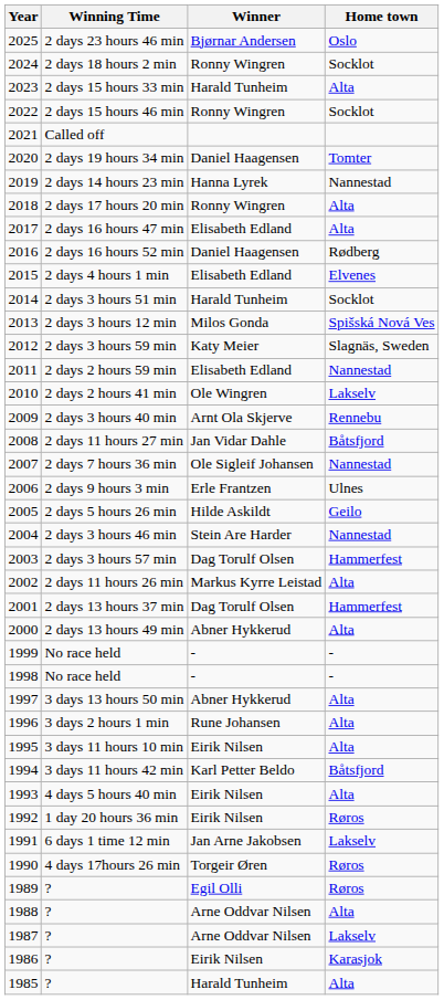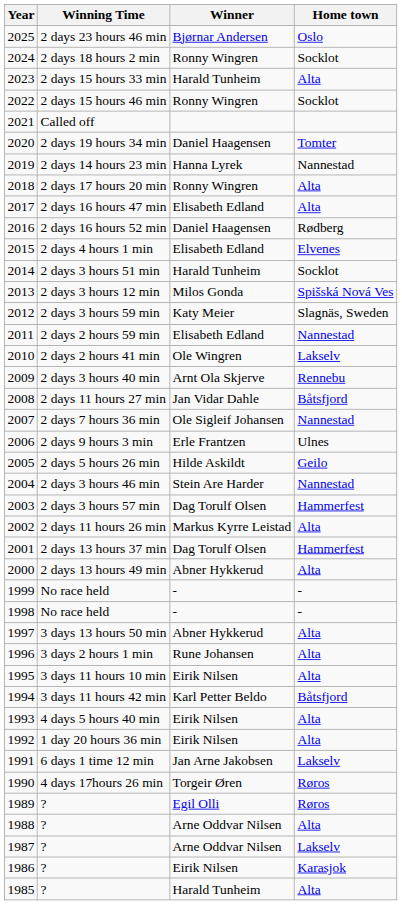 <table class="wikitable">
 <tr>
 <th>Year</th>
 <th>Winning Time</th>
 <th>Winner</th>
 <th>Home town</th>
 </tr>
 <tr>
 <td>2025</td>
 <td>2 days 23 hours 46 min</td>
 <td><a href='#'>Bjørnar Andersen</a></td>
 <td><a href='#'>Oslo</a></td>
 </tr>
 <tr>
 <td>2024</td>
 <td>2 days 18 hours 2 min</td>
 <td>Ronny Wingren</td>
 <td>Socklot</td>
 </tr>
 <tr>
 <td>2023</td>
 <td>2 days 15 hours 33 min</td>
 <td>Harald Tunheim</td>
 <td><a href='#'>Alta</a></td>
 </tr>
 <tr>
 <td>2022</td>
 <td>2 days 15 hours 46 min</td>
 <td>Ronny Wingren</td>
 <td>Socklot</td>
 </tr>
 <tr>
 <td>2021</td>
 <td>Called off</td>
 <td></td>
 <td></td>
 </tr>
 <tr>
 <td>2020</td>
 <td>2 days 19 hours 34 min</td>
 <td>Daniel Haagensen</td>
 <td><a href='#'>Tomter</a></td>
 </tr>
 <tr>
 <td>2019</td>
 <td>2 days 14 hours 23 min</td>
 <td>Hanna Lyrek</td>
 <td>Nannestad</td>
 </tr>
 <tr>
 <td>2018</td>
 <td>2 days 17 hours 20 min</td>
 <td>Ronny Wingren</td>
 <td><a href='#'>Alta</a></td>
 </tr>
 <tr>
 <td>2017</td>
 <td>2 days 16 hours 47 min</td>
 <td>Elisabeth Edland</td>
 <td><a href='#'>Alta</a></td>
 </tr>
 <tr>
 <td>2016</td>
 <td>2 days 16 hours 52 min</td>
 <td>Daniel Haagensen</td>
 <td>Rødberg</td>
 </tr>
 <tr>
 <td>2015</td>
 <td>2 days 4 hours 1 min</td>
 <td>Elisabeth Edland</td>
 <td><a href='#'>Elvenes</a></td>
 </tr>
 <tr>
 <td>2014</td>
 <td>2 days 3 hours 51 min</td>
 <td>Harald Tunheim</td>
 <td>Socklot</td>
 </tr>
 <tr>
 <td>2013</td>
 <td>2 days 3 hours 12 min</td>
 <td>Milos Gonda</td>
 <td><a href='#'>Spišská Nová Ves</a></td>
 </tr>
 <tr>
 <td>2012</td>
 <td>2 days 3 hours 59 min</td>
 <td>Katy Meier</td>
 <td>Slagnäs, Sweden</td>
 </tr>
 <tr>
 <td>2011</td>
 <td>2 days 2 hours 59 min</td>
 <td>Elisabeth Edland</td>
 <td><a href='#'>Nannestad</a></td>
 </tr>
 <tr>
 <td>2010</td>
 <td>2 days 2 hours 41 min</td>
 <td>Ole Wingren</td>
 <td><a href='#'>Lakselv</a></td>
 </tr>
 <tr>
 <td>2009</td>
 <td>2 days 3 hours 40 min</td>
 <td>Arnt Ola Skjerve</td>
 <td><a href='#'>Rennebu</a></td>
 </tr>
 <tr>
 <td>2008</td>
 <td>2 days 11 hours 27 min</td>
 <td>Jan Vidar Dahle</td>
 <td><a href='#'>Båtsfjord</a></td>
 </tr>
 <tr>
 <td>2007</td>
 <td>2 days 7 hours 36 min</td>
 <td>Ole Sigleif Johansen</td>
 <td><a href='#'>Nannestad</a></td>
 </tr>
 <tr>
 <td>2006</td>
 <td>2 days 9 hours 3 min</td>
 <td>Erle Frantzen</td>
 <td>Ulnes</td>
 </tr>
 <tr>
 <td>2005</td>
 <td>2 days 5 hours 26 min</td>
 <td>Hilde Askildt</td>
 <td><a href='#'>Geilo</a></td>
 </tr>
 <tr>
 <td>2004</td>
 <td>2 days 3 hours 46 min</td>
 <td>Stein Are Harder</td>
 <td><a href='#'>Nannestad</a></td>
 </tr>
 <tr>
 <td>2003</td>
 <td>2 days 3 hours 57 min</td>
 <td>Dag Torulf Olsen</td>
 <td><a href='#'>Hammerfest</a></td>
 </tr>
 <tr>
 <td>2002</td>
 <td>2 days 11 hours 26 min</td>
 <td>Markus Kyrre Leistad</td>
 <td><a href='#'>Alta</a></td>
 </tr>
 <tr>
 <td>2001</td>
 <td>2 days 13 hours 37 min</td>
 <td>Dag Torulf Olsen</td>
 <td><a href='#'>Hammerfest</a></td>
 </tr>
 <tr>
 <td>2000</td>
 <td>2 days 13 hours 49 min</td>
 <td>Abner Hykkerud</td>
 <td><a href='#'>Alta</a></td>
 </tr>
 <tr>
 <td>1999</td>
 <td>No race held</td>
 <td>-</td>
 <td>-</td>
 </tr>
 <tr>
 <td>1998</td>
 <td>No race held</td>
 <td>-</td>
 <td>-</td>
 </tr>
 <tr>
 <td>1997</td>
 <td>3 days 13 hours 50 min</td>
 <td>Abner Hykkerud</td>
 <td><a href='#'>Alta</a></td>
 </tr>
 <tr>
 <td>1996</td>
 <td>3 days 2 hours 1 min</td>
 <td>Rune Johansen</td>
 <td><a href='#'>Alta</a></td>
 </tr>
 <tr>
 <td>1995</td>
 <td>3 days 11 hours 10 min</td>
 <td>Eirik Nilsen</td>
 <td><a href='#'>Alta</a></td>
 </tr>
 <tr>
 <td>1994</td>
 <td>3 days 11 hours 42 min</td>
 <td>Karl Petter Beldo</td>
 <td><a href='#'>Båtsfjord</a></td>
 </tr>
 <tr>
 <td>1993</td>
 <td>4 days 5 hours 40 min</td>
 <td>Eirik Nilsen</td>
 <td><a href='#'>Alta</a></td>
 </tr>
 <tr>
 <td>1992</td>
 <td>1 day 20 hours 36 min</td>
 <td>Eirik Nilsen</td>
-<td><a href='#'>Røros</a></td>
+<td><a href='#'>Alta</a></td>
 </tr>
 <tr>
 <td>1991</td>
 <td>6 days 1 time 12 min</td>
 <td>Jan Arne Jakobsen</td>
 <td><a href='#'>Lakselv</a></td>
 </tr>
 <tr>
 <td>1990</td>
 <td>4 days 17hours 26 min</td>
 <td>Torgeir Øren</td>
 <td><a href='#'>Røros</a></td>
 </tr>
 <tr>
 <td>1989</td>
 <td>?</td>
 <td><a href='#'>Egil Olli</a></td>
 <td><a href='#'>Røros</a></td>
 </tr>
 <tr>
 <td>1988</td>
 <td>?</td>
 <td>Arne Oddvar Nilsen</td>
 <td><a href='#'>Alta</a></td>
 </tr>
 <tr>
 <td>1987</td>
 <td>?</td>
 <td>Arne Oddvar Nilsen</td>
 <td><a href='#'>Lakselv</a></td>
 </tr>
 <tr>
 <td>1986</td>
 <td>?</td>
 <td>Eirik Nilsen</td>
 <td><a href='#'>Karasjok</a></td>
 </tr>
 <tr>
 <td>1985</td>
 <td>?</td>
 <td>Harald Tunheim</td>
 <td><a href='#'>Alta</a></td>
 </tr>
 </table>
